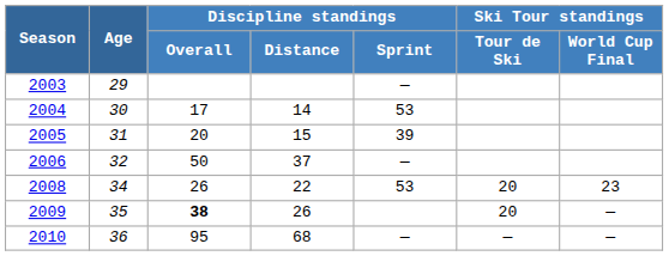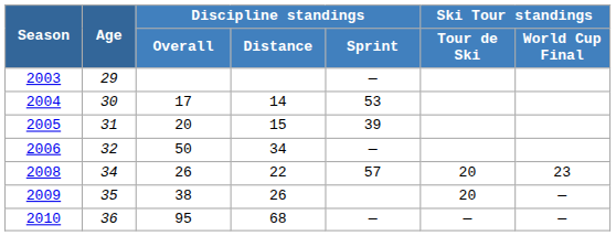 <table class="wikitable" style="font-size:95%; text-align:center; border:grey solid 1px; border-collapse:collapse; background:#ffffff;">
 <tr>
 <th style="background-color:#369; color:white; width:60px;" rowspan="2"> Season </th>
 <th style="background-color:#369; color:white; width:40px;" rowspan="2"> Age </th>
 <th style="background-color:#4180be; color:white;" colspan="3">Discipline standings</th>
 <th style="background-color:#4180be; color:white;" colspan="2">Ski Tour standings</th>
 </tr>
 <tr>
 <th style="background-color:#4180be; color:white; width:75px;">Overall</th>
 <th style="background-color:#4180be; color:white; width:75px;">Distance</th>
 <th style="background-color:#4180be; color:white; width:75px;">Sprint</th>
 <th style="background-color:#4180be; color:white; width:75px;">Tour de<br>Ski</th>
 <th style="background-color:#4180be; color:white; width:75px;">World Cup<br>Final</th>
 </tr>
 <tr>
 <td><a href='#'>2003</a></td>
 <td><em>29</em></td>
 <td></td>
 <td></td>
 <td>—</td>
 <td></td>
 <td></td>
 </tr>
 <tr>
 <td><a href='#'>2004</a></td>
 <td><em>30</em></td>
 <td>17</td>
 <td>14</td>
 <td>53</td>
 <td></td>
 <td></td>
 </tr>
 <tr>
 <td><a href='#'>2005</a></td>
 <td><em>31</em></td>
 <td>20</td>
 <td>15</td>
 <td>39</td>
 <td></td>
 <td></td>
 </tr>
 <tr>
 <td><a href='#'>2006</a></td>
 <td><em>32</em></td>
 <td>50</td>
-<td>37</td>
+<td>34</td>
 <td>—</td>
 <td></td>
 <td></td>
 </tr>
 <tr>
 <td><a href='#'>2008</a></td>
 <td><em>34</em></td>
 <td>26</td>
 <td>22</td>
-<td>53</td>
+<td>57</td>
 <td>20</td>
 <td>23</td>
 </tr>
 <tr>
 <td><a href='#'>2009</a></td>
 <td><em>35</em></td>
-<td><strong>38</strong></td>
+<td>38</td>
 <td>26</td>
 <td></td>
 <td>20</td>
 <td>—</td>
 </tr>
 <tr>
 <td><a href='#'>2010</a></td>
 <td><em>36</em></td>
 <td>95</td>
 <td>68</td>
 <td>—</td>
 <td>—</td>
 <td>—</td>
 </tr>
 </table>
